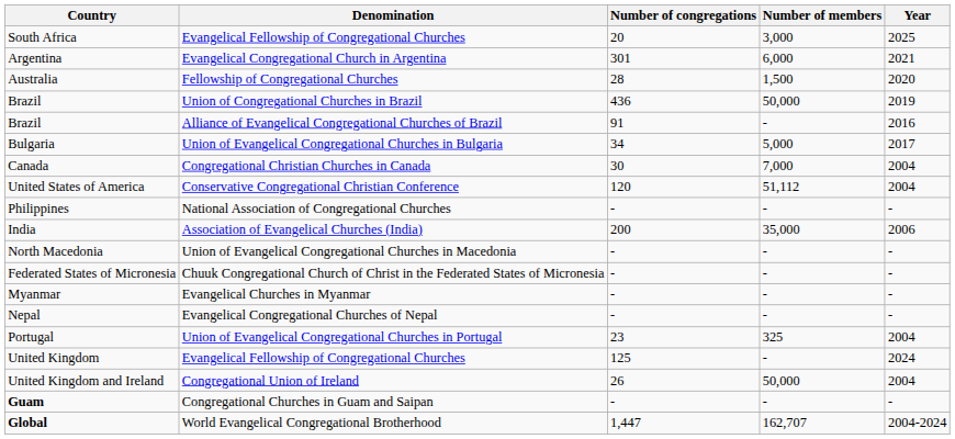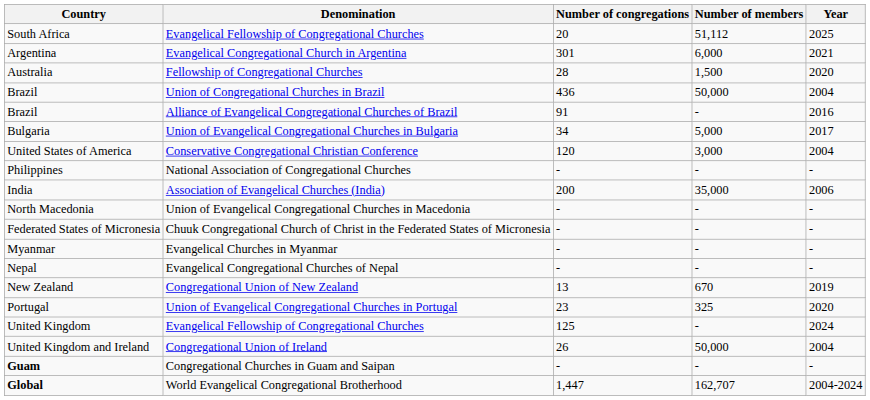 <table class = "wikitable sortable">
 <tr>
 <th><strong>Country</strong></th>
 <th><strong>Denomination</strong></th>
 <th><strong>Number of congregations</strong></th>
 <th><strong>Number of members</strong></th>
 <th><strong>Year</strong></th>
 </tr>
 <tr>
 <td>South Africa</td>
 <td><a href='#'>Evangelical Fellowship of Congregational Churches</a></td>
 <td>20</td>
-<td>3,000</td>
+<td>51,112</td>
 <td>2025</td>
 </tr>
 <tr>
 <td>Argentina</td>
 <td><a href='#'>Evangelical Congregational Church in Argentina</a></td>
 <td>301</td>
 <td>6,000</td>
 <td>2021</td>
 </tr>
 <tr>
 <td>Australia</td>
 <td><a href='#'>Fellowship of Congregational Churches</a></td>
 <td>28</td>
 <td>1,500</td>
 <td>2020</td>
 </tr>
 <tr>
 <td>Brazil</td>
 <td><a href='#'>Union of Congregational Churches in Brazil</a></td>
 <td>436</td>
 <td>50,000</td>
-<td>2019</td>
+<td>2004</td>
 </tr>
 <tr>
 <td>Brazil</td>
 <td><a href='#'>Alliance of Evangelical Congregational Churches of Brazil</a></td>
 <td>91</td>
 <td>-</td>
 <td>2016</td>
 </tr>
 <tr>
 <td>Bulgaria</td>
 <td><a href='#'>Union of Evangelical Congregational Churches in Bulgaria</a></td>
 <td>34</td>
 <td>5,000</td>
 <td>2017</td>
 </tr>
 <tr>
-<td>Canada</td>
-<td><a href='#'>Congregational Christian Churches in Canada</a></td>
-<td>30</td>
-<td>7,000</td>
-<td>2004</td>
-</tr>
-<tr>
 <td>United States of America</td>
 <td><a href='#'>Conservative Congregational Christian Conference</a></td>
 <td>120</td>
-<td>51,112</td>
+<td>3,000</td>
 <td>2004</td>
 </tr>
 <tr>
 <td>Philippines</td>
 <td>National Association of Congregational Churches</td>
 <td>-</td>
 <td>-</td>
 <td>-</td>
 </tr>
 <tr>
 <td>India</td>
 <td><a href='#'>Association of Evangelical Churches (India)</a></td>
 <td>200</td>
 <td>35,000</td>
 <td>2006</td>
 </tr>
 <tr>
 <td>North Macedonia</td>
 <td>Union of Evangelical Congregational Churches in Macedonia</td>
 <td>-</td>
 <td>-</td>
 <td>-</td>
 </tr>
 <tr>
 <td>Federated States of Micronesia</td>
 <td>Chuuk Congregational Church of Christ in the Federated States of Micronesia</td>
 <td>-</td>
 <td>-</td>
 <td>-</td>
 </tr>
 <tr>
 <td>Myanmar</td>
 <td>Evangelical Churches in Myanmar</td>
 <td>-</td>
 <td>-</td>
 <td>-</td>
 </tr>
 <tr>
 <td>Nepal</td>
 <td>Evangelical Congregational Churches of Nepal</td>
 <td>-</td>
 <td>-</td>
 <td>-</td>
 </tr>
 <tr>
+<td>New Zealand</td>
+<td><a href='#'>Congregational Union of New Zealand</a></td>
+<td>13</td>
+<td>670</td>
+<td>2019</td>
+</tr>
+<tr>
 <td>Portugal</td>
 <td><a href='#'>Union of Evangelical Congregational Churches in Portugal</a></td>
 <td>23</td>
 <td>325</td>
-<td>2004</td>
+<td>2020</td>
 </tr>
 <tr>
 <td>United Kingdom</td>
 <td><a href='#'>Evangelical Fellowship of Congregational Churches</a></td>
 <td>125</td>
 <td>-</td>
 <td>2024</td>
 </tr>
 <tr>
 <td>United Kingdom and Ireland</td>
 <td><a href='#'>Congregational Union of Ireland</a></td>
 <td>26</td>
 <td>50,000</td>
 <td>2004</td>
 </tr>
 <tr>
 <td><strong>Guam</strong></td>
 <td>Congregational Churches in Guam and Saipan </td>
 <td>-</td>
 <td>-</td>
 <td>-</td>
 </tr>
 <tr>
 <td><strong>Global<em></td>
 <td></strong>World Evangelical Congregational Brotherhood<strong></td>
 <td></strong>1,447<strong></td>
 <td></strong>162,707<strong></td>
 <td>2004-2024</td>
 </tr>
 </table>
